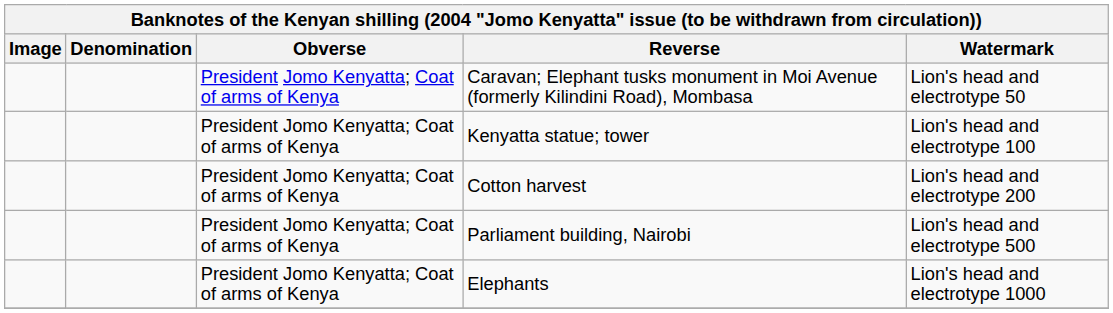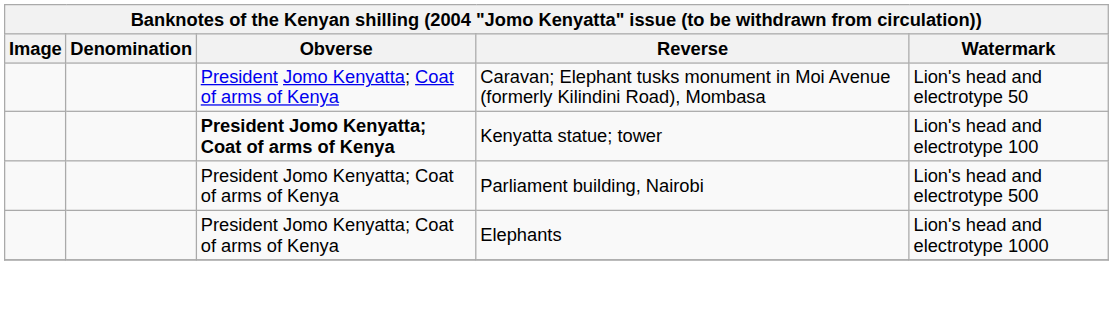 <table class="wikitable" style="font-size: 90%">
 <tr>
 <th colspan=5>Banknotes of the Kenyan shilling (2004 "Jomo Kenyatta" issue (to be withdrawn from circulation))</th>
 </tr>
 <tr>
 <th>Image</th>
 <th>Denomination</th>
 <th>Obverse</th>
 <th>Reverse</th>
 <th>Watermark</th>
 </tr>
 <tr>
 <td style="text-align=center;"></td>
 <td></td>
 <td><a href='#'>President</a> <a href='#'>Jomo Kenyatta</a>; <a href='#'>Coat of arms of Kenya</a></td>
 <td>Caravan; Elephant tusks monument in Moi Avenue (formerly Kilindini Road), Mombasa</td>
 <td>Lion's head and electrotype 50</td>
 </tr>
 <tr>
 <td style="text-align=center;"></td>
 <td></td>
-<td>President Jomo Kenyatta; Coat of arms of Kenya</td>
+<td><strong>President Jomo Kenyatta; Coat of arms of Kenya</strong></td>
 <td>Kenyatta statue; tower</td>
 <td>Lion's head and electrotype 100</td>
-</tr>
-<tr>
-<td></td>
-<td></td>
-<td>President Jomo Kenyatta; Coat of arms of Kenya</td>
-<td>Cotton harvest</td>
-<td>Lion's head and electrotype 200</td>
 </tr>
 <tr>
 <td></td>
 <td></td>
 <td>President Jomo Kenyatta; Coat of arms of Kenya</td>
 <td>Parliament building, Nairobi</td>
 <td>Lion's head and electrotype 500</td>
 </tr>
 <tr>
 <td style="text-align=center;"></td>
 <td></td>
 <td>President Jomo Kenyatta; Coat of arms of Kenya</td>
 <td>Elephants</td>
 <td>Lion's head and electrotype 1000</td>
 </tr>
 <tr>
 </tr>
 </table>
